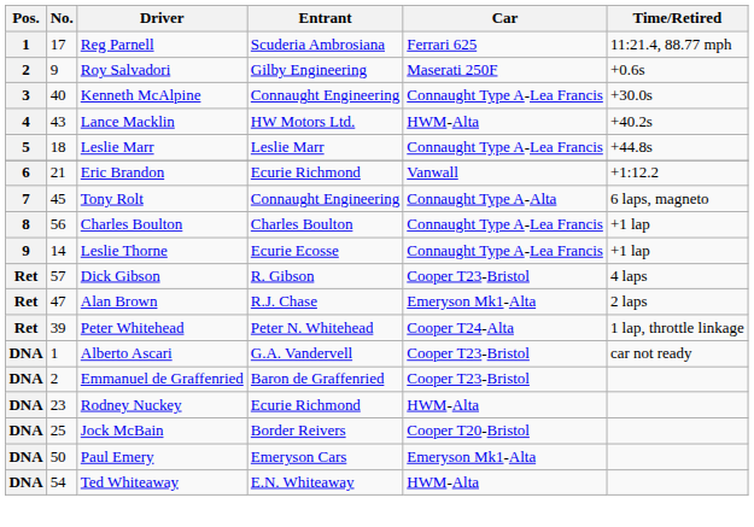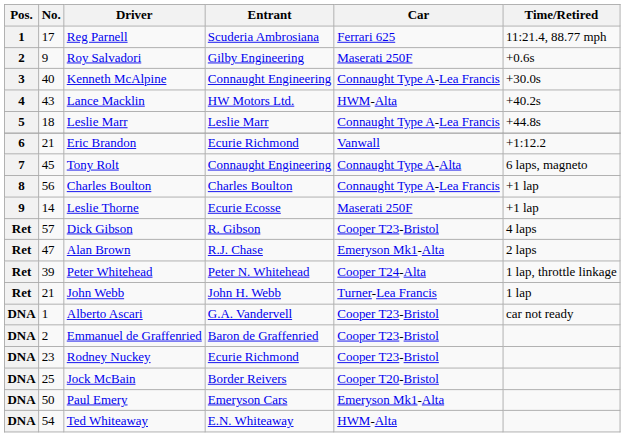 <table class="wikitable" style="font-size: 90%;">
 <tr>
 <th>Pos.</th>
 <th>No.</th>
 <th>Driver</th>
 <th>Entrant</th>
 <th>Car</th>
 <th>Time/Retired</th>
 </tr>
 <tr>
 <th>1</th>
 <td>17</td>
 <td> <a href='#'>Reg Parnell</a></td>
 <td><a href='#'>Scuderia Ambrosiana</a></td>
 <td><a href='#'>Ferrari 625</a></td>
 <td>11:21.4, 88.77 mph</td>
 </tr>
 <tr>
 <th>2</th>
 <td>9</td>
 <td> <a href='#'>Roy Salvadori</a></td>
 <td><a href='#'>Gilby Engineering</a></td>
 <td><a href='#'>Maserati 250F</a></td>
 <td>+0.6s</td>
 </tr>
 <tr>
 <th>3</th>
 <td>40</td>
 <td> <a href='#'>Kenneth McAlpine</a></td>
 <td><a href='#'>Connaught Engineering</a></td>
 <td><a href='#'>Connaught Type A</a>-<a href='#'>Lea Francis</a></td>
 <td>+30.0s</td>
 </tr>
 <tr>
 <th>4</th>
 <td>43</td>
 <td> <a href='#'>Lance Macklin</a></td>
 <td><a href='#'>HW Motors Ltd.</a></td>
 <td><a href='#'>HWM</a>-<a href='#'>Alta</a></td>
 <td>+40.2s</td>
 </tr>
 <tr>
 <th>5</th>
 <td>18</td>
 <td> <a href='#'>Leslie Marr</a></td>
 <td><a href='#'>Leslie Marr</a></td>
 <td><a href='#'>Connaught Type A</a>-<a href='#'>Lea Francis</a></td>
 <td>+44.8s</td>
 </tr>
 <tr>
 </tr>
 <tr>
 <th>6</th>
 <td>21</td>
 <td> <a href='#'>Eric Brandon</a></td>
 <td><a href='#'>Ecurie Richmond</a></td>
 <td><a href='#'>Vanwall</a></td>
 <td>+1:12.2</td>
 </tr>
 <tr>
 <th>7</th>
 <td>45</td>
 <td> <a href='#'>Tony Rolt</a></td>
 <td><a href='#'>Connaught Engineering</a></td>
 <td><a href='#'>Connaught Type A</a>-<a href='#'>Alta</a></td>
 <td>6 laps, magneto</td>
 </tr>
 <tr>
 <th>8</th>
 <td>56</td>
 <td> <a href='#'>Charles Boulton</a></td>
 <td><a href='#'>Charles Boulton</a></td>
 <td><a href='#'>Connaught Type A</a>-<a href='#'>Lea Francis</a></td>
 <td>+1 lap</td>
 </tr>
 <tr>
 <th>9</th>
 <td>14</td>
 <td> <a href='#'>Leslie Thorne</a></td>
 <td><a href='#'>Ecurie Ecosse</a></td>
-<td><a href='#'>Connaught Type A</a>-<a href='#'>Lea Francis</a></td>
+<td><a href='#'>Maserati 250F</a></td>
 <td>+1 lap</td>
 </tr>
 <tr>
 <th>Ret</th>
 <td>57</td>
 <td> <a href='#'>Dick Gibson</a></td>
 <td><a href='#'>R. Gibson</a></td>
 <td><a href='#'>Cooper T23</a>-<a href='#'>Bristol</a></td>
 <td>4 laps</td>
 </tr>
 <tr>
 <th>Ret</th>
 <td>47</td>
 <td> <a href='#'>Alan Brown</a></td>
 <td><a href='#'>R.J. Chase</a></td>
 <td><a href='#'>Emeryson Mk1</a>-<a href='#'>Alta</a></td>
 <td>2 laps</td>
 </tr>
 <tr>
 <th>Ret</th>
 <td>39</td>
 <td> <a href='#'>Peter Whitehead</a></td>
 <td><a href='#'>Peter N. Whitehead</a></td>
 <td><a href='#'>Cooper T24</a>-<a href='#'>Alta</a></td>
 <td>1 lap, throttle linkage</td>
 </tr>
 <tr>
+<th>Ret</th>
+<td>21</td>
+<td> <a href='#'>John Webb</a></td>
+<td><a href='#'>John H. Webb</a></td>
+<td><a href='#'>Turner</a>-<a href='#'>Lea Francis</a></td>
+<td>1 lap</td>
+</tr>
+<tr>
 <th>DNA</th>
 <td>1</td>
 <td> <a href='#'>Alberto Ascari</a></td>
 <td><a href='#'>G.A. Vandervell</a></td>
 <td><a href='#'>Cooper T23</a>-<a href='#'>Bristol</a></td>
 <td>car not ready</td>
 </tr>
 <tr>
 <th>DNA</th>
 <td>2</td>
 <td> <a href='#'>Emmanuel de Graffenried</a></td>
 <td><a href='#'>Baron de Graffenried</a></td>
 <td><a href='#'>Cooper T23</a>-<a href='#'>Bristol</a></td>
 <td></td>
 </tr>
 <tr>
 <th>DNA</th>
 <td>23</td>
 <td> <a href='#'>Rodney Nuckey</a></td>
 <td><a href='#'>Ecurie Richmond</a></td>
-<td><a href='#'>HWM</a>-<a href='#'>Alta</a></td>
+<td><a href='#'>Cooper T23</a>-<a href='#'>Bristol</a></td>
 <td></td>
 </tr>
 <tr>
 <th>DNA</th>
 <td>25</td>
 <td> <a href='#'>Jock McBain</a></td>
 <td><a href='#'>Border Reivers</a></td>
 <td><a href='#'>Cooper T20</a>-<a href='#'>Bristol</a></td>
 <td></td>
 </tr>
 <tr>
 <th>DNA</th>
 <td>50</td>
 <td> <a href='#'>Paul Emery</a></td>
 <td><a href='#'>Emeryson Cars</a></td>
 <td><a href='#'>Emeryson Mk1</a>-<a href='#'>Alta</a></td>
 <td></td>
 </tr>
 <tr>
 <th>DNA</th>
 <td>54</td>
 <td> <a href='#'>Ted Whiteaway</a></td>
 <td><a href='#'>E.N. Whiteaway</a></td>
 <td><a href='#'>HWM</a>-<a href='#'>Alta</a></td>
 <td></td>
 </tr>
 </table>
